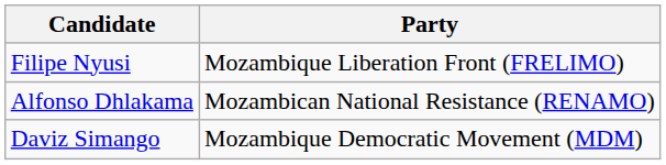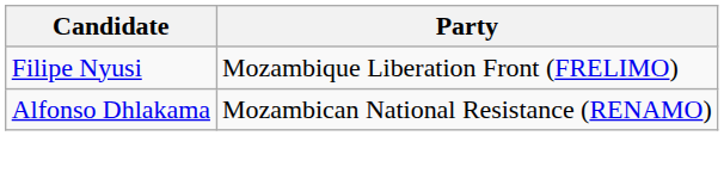 <table class="wikitable">
 <tr>
 <th>Candidate</th>
 <th>Party</th>
 </tr>
 <tr>
 <td><a href='#'>Filipe Nyusi</a></td>
 <td>Mozambique Liberation Front (<a href='#'>FRELIMO</a>)</td>
 </tr>
 <tr>
 <td><a href='#'>Alfonso Dhlakama</a></td>
 <td>Mozambican National Resistance (<a href='#'>RENAMO</a>)</td>
 </tr>
-<tr>
-<td><a href='#'>Daviz Simango</a></td>
-<td>Mozambique Democratic Movement (<a href='#'>MDM</a>)</td>
-</tr>
 </table>
